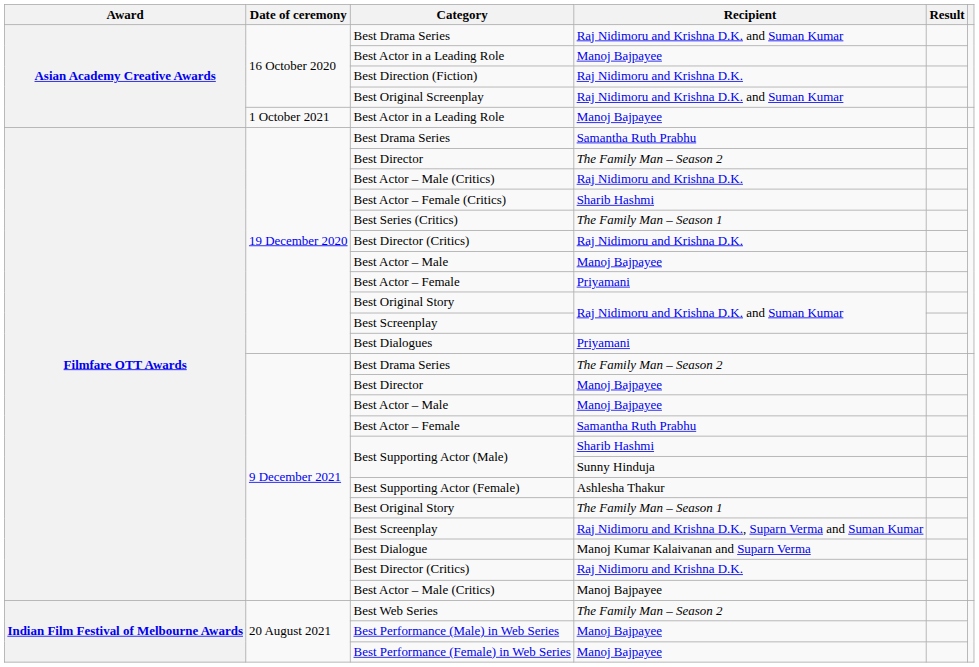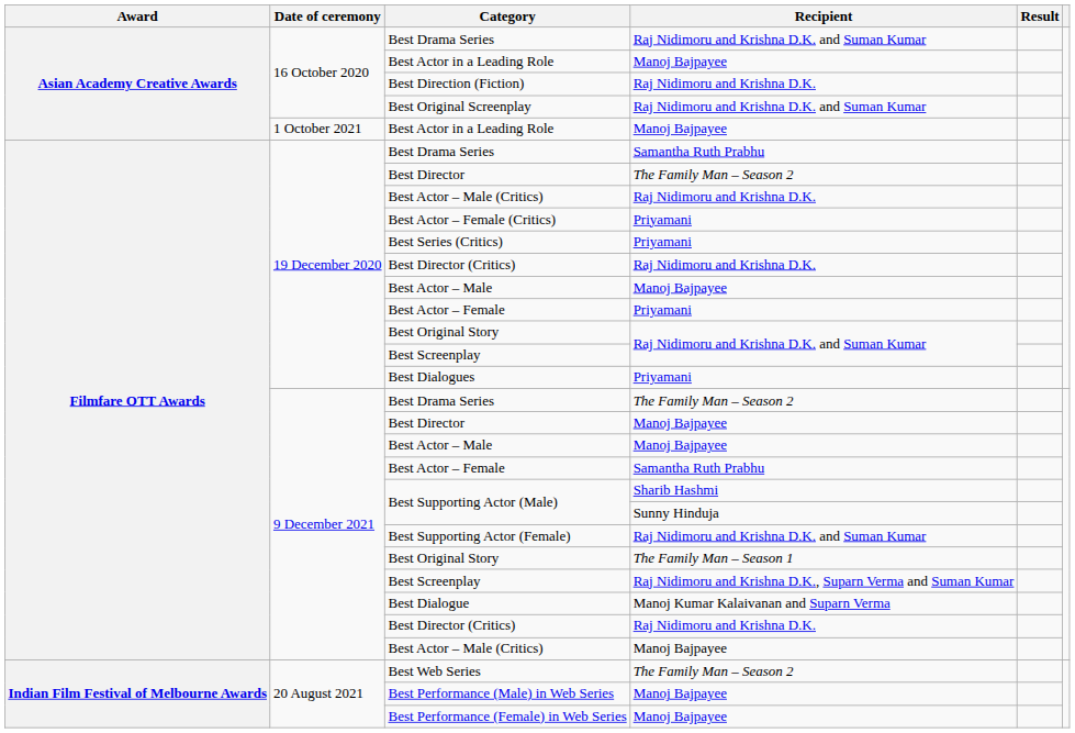 <table class="wikitable plainrowheaders sortable">
 <tr>
 <th scope="col">Award</th>
 <th scope="col">Date of ceremony</th>
 <th scope="col">Category</th>
 <th scope="col">Recipient</th>
 <th scope="col" class="unsortable">Result</th>
 <th scope="col" class="unsortable"></th>
 </tr>
 <tr>
 <th scope="row" rowspan="5"><strong><a href='#'>Asian Academy Creative Awards</a></strong></th>
 <td rowspan="4">16 October 2020</td>
 <td>Best Drama Series</td>
 <td><a href='#'>Raj Nidimoru and Krishna D.K.</a> and <a href='#'>Suman Kumar</a></td>
 <td></td>
 <td rowspan="4" style="text-align:center;"></td>
 </tr>
 <tr>
 <td>Best Actor in a Leading Role</td>
 <td><a href='#'>Manoj Bajpayee</a></td>
 <td></td>
 </tr>
 <tr>
 <td>Best Direction (Fiction)</td>
 <td><a href='#'>Raj Nidimoru and Krishna D.K.</a></td>
 <td></td>
 </tr>
 <tr>
 <td>Best Original Screenplay</td>
 <td><a href='#'>Raj Nidimoru and Krishna D.K.</a> and <a href='#'>Suman Kumar</a></td>
 <td></td>
 </tr>
 <tr>
 <td>1 October 2021</td>
 <td>Best Actor in a Leading Role</td>
 <td><a href='#'>Manoj Bajpayee</a></td>
 <td></td>
 <td style="text-align:center;"></td>
 </tr>
 <tr>
 <th rowspan="23" scope="row"><strong><a href='#'>Filmfare OTT Awards</a></strong></th>
 <td rowspan="11"><a href='#'>19 December 2020</a></td>
 <td>Best Drama Series</td>
 <td><a href='#'>Samantha Ruth Prabhu</a></td>
 <td></td>
 <td rowspan="11" style="text-align:center;"></td>
 </tr>
 <tr>
 <td>Best Director</td>
 <td><em>The Family Man – Season 2</em></td>
 <td></td>
 </tr>
 <tr>
 <td>Best Actor – Male (Critics)</td>
 <td><a href='#'>Raj Nidimoru and Krishna D.K.</a></td>
 <td></td>
 </tr>
 <tr>
 <td>Best Actor – Female (Critics)</td>
-<td><a href='#'>Sharib Hashmi</a></td>
+<td><a href='#'>Priyamani</a></td>
 <td></td>
 </tr>
 <tr>
 <td>Best Series (Critics)</td>
-<td><em>The Family Man – Season 1</em></td>
+<td><a href='#'>Priyamani</a></td>
 <td></td>
 </tr>
 <tr>
 <td>Best Director (Critics)</td>
 <td><a href='#'>Raj Nidimoru and Krishna D.K.</a></td>
 <td></td>
 </tr>
 <tr>
 <td>Best Actor – Male</td>
 <td><a href='#'>Manoj Bajpayee</a></td>
 <td></td>
 </tr>
 <tr>
 <td>Best Actor – Female</td>
 <td><a href='#'>Priyamani</a></td>
 <td></td>
 </tr>
 <tr>
 <td>Best Original Story</td>
 <td rowspan="2"><a href='#'>Raj Nidimoru and Krishna D.K.</a> and <a href='#'>Suman Kumar</a></td>
 <td></td>
 </tr>
 <tr>
 <td>Best Screenplay</td>
 <td></td>
 </tr>
 <tr>
 <td>Best Dialogues</td>
 <td><a href='#'>Priyamani</a></td>
 <td></td>
 </tr>
 <tr>
 <td rowspan="12"><a href='#'>9 December 2021</a></td>
 <td>Best Drama Series</td>
 <td><em>The Family Man – Season 2</em></td>
 <td></td>
 <td rowspan="12" style="text-align:center;"></td>
 </tr>
 <tr>
 <td>Best Director</td>
 <td><a href='#'>Manoj Bajpayee</a></td>
 <td></td>
 </tr>
 <tr>
 <td>Best Actor – Male</td>
 <td><a href='#'>Manoj Bajpayee</a></td>
 <td></td>
 </tr>
 <tr>
 <td>Best Actor – Female</td>
 <td><a href='#'>Samantha Ruth Prabhu</a></td>
 <td></td>
 </tr>
 <tr>
 <td rowspan="2">Best Supporting Actor (Male)</td>
 <td><a href='#'>Sharib Hashmi</a></td>
 <td></td>
 </tr>
 <tr>
 <td>Sunny Hinduja</td>
 <td></td>
 </tr>
 <tr>
 <td>Best Supporting Actor (Female)</td>
-<td>Ashlesha Thakur</td>
+<td><a href='#'>Raj Nidimoru and Krishna D.K.</a> and <a href='#'>Suman Kumar</a></td>
 <td></td>
 </tr>
 <tr>
 <td>Best Original Story</td>
 <td><em>The Family Man – Season 1</em></td>
 <td></td>
 </tr>
 <tr>
 <td>Best Screenplay</td>
 <td><a href='#'>Raj Nidimoru and Krishna D.K.</a>, <a href='#'>Suparn Verma</a> and <a href='#'>Suman Kumar</a></td>
 <td></td>
 </tr>
 <tr>
 <td>Best Dialogue</td>
 <td>Manoj Kumar Kalaivanan and <a href='#'>Suparn Verma</a></td>
 <td></td>
 </tr>
 <tr>
 <td>Best Director (Critics)</td>
 <td><a href='#'>Raj Nidimoru and Krishna D.K.</a></td>
 <td></td>
 </tr>
 <tr>
 <td>Best Actor – Male (Critics)</td>
 <td>Manoj Bajpayee</td>
 <td></td>
 </tr>
 <tr>
 <th scope="row" rowspan="3"><a href='#'><strong>Indian Film Festival of Melbourne Awards</strong></a></th>
 <td rowspan="3">20 August 2021</td>
 <td>Best Web Series</td>
 <td><em>The Family Man – Season 2</em></td>
 <td></td>
 <td rowspan="3" style="text-align:center;"><br><br></td>
 </tr>
 <tr>
 <td><a href='#'>Best Performance (Male) in Web Series</a></td>
 <td><a href='#'>Manoj Bajpayee</a></td>
 <td></td>
 </tr>
 <tr>
 <td><a href='#'>Best Performance (Female) in Web Series</a></td>
 <td><a href='#'>Manoj Bajpayee</a></td>
 <td></td>
 </tr>
 </table>
